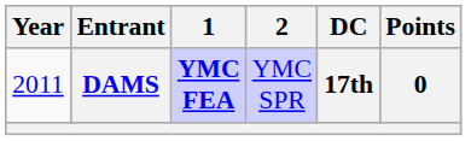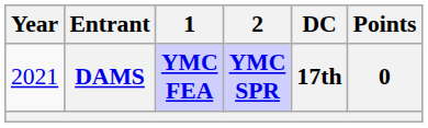 <table class="wikitable" style="text-align:center; font-size:85%">
 <tr>
 <th>Year</th>
 <th>Entrant</th>
 <th>1</th>
 <th>2</th>
 <th>DC</th>
 <th>Points</th>
 </tr>
 <tr>
-<td><a href='#'>2011</a></td>
+<td><a href='#'>2021</a></td>
 <th nowrap><a href='#'>DAMS</a></th>
 <td style="background:#CFCFFF;"><strong><a href='#'>YMC<br>FEA</a><br></strong></td>
-<td style="background:#CFCFFF;"><a href='#'>YMC<br>SPR</a><br></td>
+<td style="background:#CFCFFF;"><strong><a href='#'>YMC<br>SPR</a><br></strong></td>
 <th>17th</th>
 <th>0</th>
 </tr>
 <tr>
 <th colspan="6"></th>
 </tr>
 </table>
